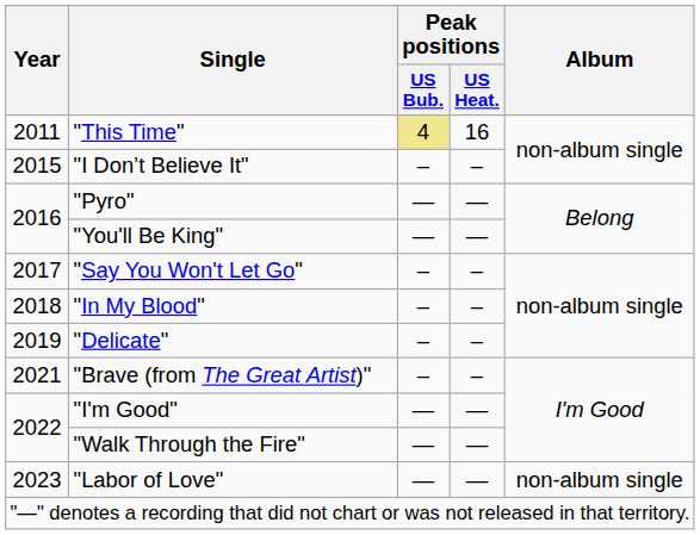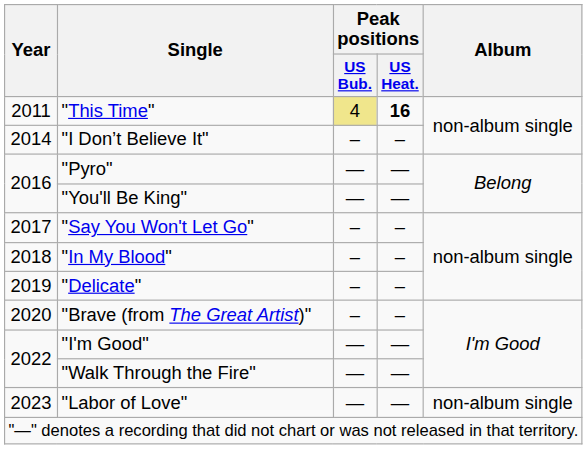 <table class="wikitable" style="text-align:center;">
 <tr>
 <th rowspan="2">Year</th>
 <th rowspan="2">Single</th>
 <th colspan="2">Peak positions</th>
 <th rowspan="2">Album</th>
 </tr>
 <tr style="font-size:smaller;">
 <th width="30"><a href='#'>US<br>Bub.</a><br></th>
 <th width="30"><a href='#'>US<br>Heat.</a><br></th>
 </tr>
 <tr>
 <td>2011</td>
 <td align="left">"<a href='#'>This Time</a>"</td>
 <td style="background: khaki;">4</td>
-<td>16</td>
+<td><strong>16</strong></td>
 <td rowspan="2">non-album single</td>
 </tr>
 <tr>
-<td>2015</td>
+<td>2014</td>
 <td align="left">"I Don’t Believe It"<br></td>
 <td>–</td>
 <td>–</td>
 </tr>
 <tr>
 <td rowspan="2">2016</td>
 <td align="left">"Pyro"</td>
 <td>—</td>
 <td>—</td>
 <td rowspan="2"><em>Belong</em></td>
 </tr>
 <tr>
 <td align="left">"You'll Be King"</td>
 <td>—</td>
 <td>—</td>
 </tr>
 <tr>
 <td>2017</td>
 <td align="left">"<a href='#'>Say You Won't Let Go</a>"<br></td>
 <td>–</td>
 <td>–</td>
 <td rowspan="3">non-album single</td>
 </tr>
 <tr>
 <td>2018</td>
 <td align="left">"<a href='#'>In My Blood</a>"<br></td>
 <td>–</td>
 <td>–</td>
 </tr>
 <tr>
 <td>2019</td>
 <td align="left">"<a href='#'>Delicate</a>"<br></td>
 <td>–</td>
 <td>–</td>
 </tr>
 <tr>
-<td>2021</td>
+<td>2020</td>
 <td align="left">"Brave (from <em><a href='#'>The Great Artist</a></em>)"<br></td>
 <td>–</td>
 <td>–</td>
 <td rowspan="3"><em>I'm Good</em></td>
 </tr>
 <tr>
 <td rowspan="2">2022</td>
 <td align="left">"I'm Good"</td>
 <td>—</td>
 <td>—</td>
 </tr>
 <tr>
 <td align="left">"Walk Through the Fire"</td>
 <td>—</td>
 <td>—</td>
 </tr>
 <tr>
 <td>2023</td>
 <td align="left">"Labor of Love"</td>
 <td>—</td>
 <td>—</td>
 <td>non-album single</td>
 </tr>
 <tr>
 <td colspan="5" style="font-size:90%">"—" denotes a recording that did not chart or was not released in that territory.</td>
 </tr>
 </table>
